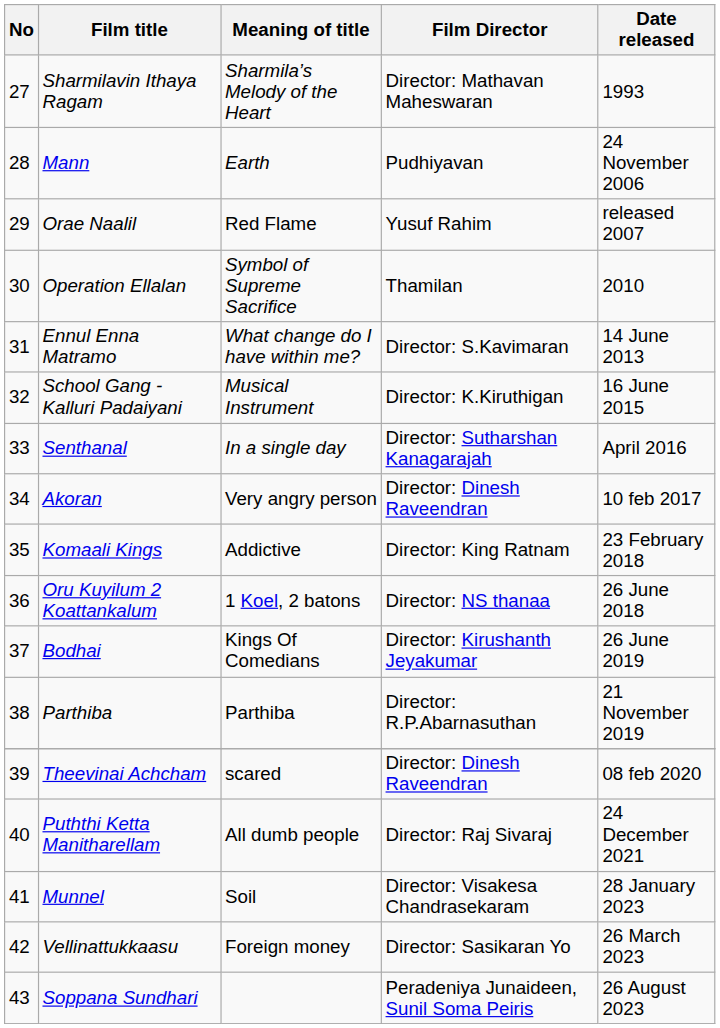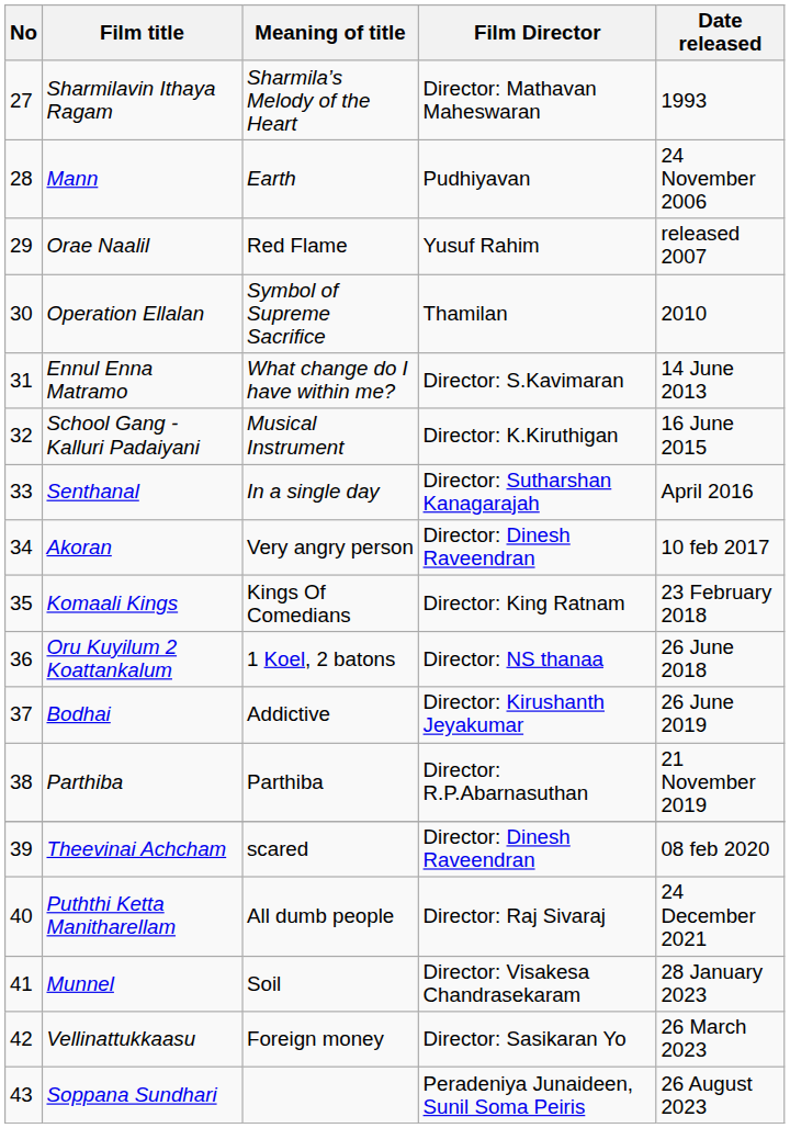 <table class="wikitable">
 <tr>
 <th>No</th>
 <th>Film title</th>
 <th>Meaning of title</th>
 <th>Film Director</th>
 <th>Date released</th>
 </tr>
 <tr>
 <td>27</td>
 <td><em>Sharmilavin Ithaya Ragam</em></td>
 <td><em>Sharmila’s Melody of the Heart</em></td>
 <td>Director: Mathavan Maheswaran</td>
 <td>1993</td>
 </tr>
 <tr>
 <td>28</td>
 <td><em><a href='#'>Mann</a></em></td>
 <td><em>Earth</em></td>
 <td>Pudhiyavan</td>
 <td>24 November 2006</td>
 </tr>
 <tr>
 <td>29</td>
 <td><em>Orae Naalil</em></td>
 <td>Red Flame</td>
 <td>Yusuf Rahim</td>
 <td>released 2007</td>
 </tr>
 <tr>
 <td>30</td>
 <td><em>Operation Ellalan</em></td>
 <td><em>Symbol of Supreme Sacrifice</em></td>
 <td>Thamilan</td>
 <td>2010</td>
 </tr>
 <tr>
 <td>31</td>
 <td><em>Ennul Enna Matramo </em></td>
 <td><em>What change do I have within me?</em></td>
 <td>Director: S.Kavimaran</td>
 <td>14 June 2013</td>
 </tr>
 <tr>
 <td>32</td>
 <td><em>School Gang - Kalluri Padaiyani </em></td>
 <td><em>Musical Instrument</em></td>
 <td>Director: K.Kiruthigan</td>
 <td>16 June 2015</td>
 </tr>
 <tr>
 <td>33</td>
 <td><em><a href='#'>Senthanal</a></em></td>
 <td><em>In a single day</em></td>
 <td>Director: <a href='#'>Sutharshan Kanagarajah</a></td>
 <td>April 2016</td>
 </tr>
 <tr>
 <td>34</td>
 <td><em><a href='#'>Akoran</a></em></td>
 <td>Very angry person</td>
 <td>Director: <a href='#'>Dinesh Raveendran</a></td>
 <td>10 feb 2017</td>
 </tr>
 <tr>
 <td>35</td>
 <td><em><a href='#'>Komaali Kings</a></em></td>
-<td>Addictive</td>
+<td>Kings Of Comedians</td>
 <td>Director: King Ratnam</td>
 <td>23 February 2018</td>
 </tr>
 <tr>
 <td>36</td>
 <td><em><a href='#'>Oru Kuyilum 2 Koattankalum</a></em></td>
 <td>1 <a href='#'>Koel</a>, 2 batons</td>
 <td>Director: <a href='#'>NS thanaa</a></td>
 <td>26 June 2018</td>
 </tr>
 <tr>
 <td>37</td>
 <td><em><a href='#'>Bodhai</a></em></td>
-<td>Kings Of Comedians</td>
+<td>Addictive</td>
 <td>Director: <a href='#'>Kirushanth Jeyakumar</a></td>
 <td>26 June 2019</td>
 </tr>
 <tr>
 <td>38</td>
 <td><em>Parthiba</em></td>
 <td>Parthiba</td>
 <td>Director: R.P.Abarnasuthan</td>
 <td>21 November 2019</td>
 </tr>
 <tr>
 </tr>
 <tr>
 <td>39</td>
 <td><em><a href='#'>Theevinai Achcham</a></em></td>
 <td>scared</td>
 <td>Director: <a href='#'>Dinesh Raveendran</a></td>
 <td>08 feb 2020</td>
 </tr>
 <tr>
 <td>40</td>
 <td><em><a href='#'>Puththi Ketta Manitharellam</a></em></td>
 <td>All dumb people</td>
 <td>Director: Raj Sivaraj</td>
 <td>24 December 2021</td>
 </tr>
 <tr>
 <td>41</td>
 <td><em><a href='#'>Munnel</a></em></td>
 <td>Soil</td>
 <td>Director: 	Visakesa Chandrasekaram</td>
 <td>28 January 2023</td>
 </tr>
 <tr>
 <td>42</td>
 <td><em>Vellinattukkaasu</em></td>
 <td>Foreign money</td>
 <td>Director: Sasikaran Yo</td>
 <td>26 March 2023</td>
 </tr>
 <tr>
 <td>43</td>
 <td><em><a href='#'>Soppana Sundhari</a></em></td>
 <td></td>
 <td>Peradeniya Junaideen, <a href='#'>Sunil Soma Peiris</a></td>
 <td>26 August 2023</td>
 </tr>
 </table>
